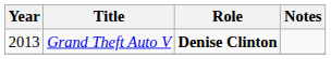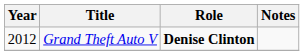 <table class="wikitable">
 <tr>
 <th>Year</th>
 <th>Title</th>
 <th>Role</th>
 <th>Notes</th>
 </tr>
 <tr>
-<td>2013</td>
+<td>2012</td>
 <td><em><a href='#'>Grand Theft Auto V</a></em></td>
 <td><strong>Denise Clinton</strong></td>
 <td></td>
 </tr>
 <tr>
 </tr>
 </table>
